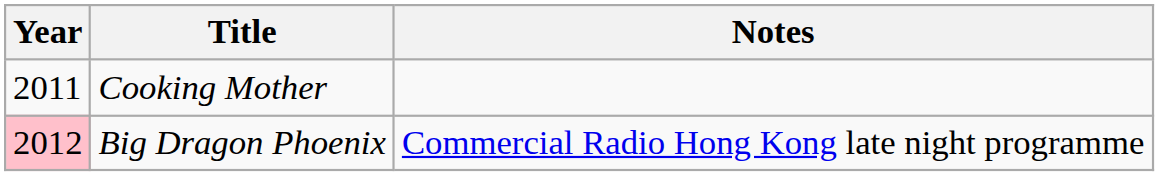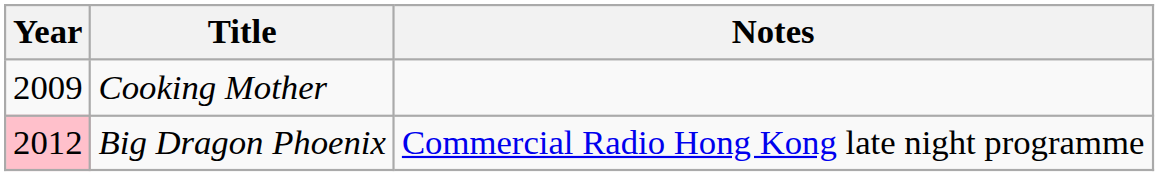 <table class="wikitable">
 <tr>
 <th>Year</th>
 <th>Title</th>
 <th>Notes</th>
 </tr>
 <tr>
-<td>2011</td>
+<td>2009</td>
 <td><em>Cooking Mother</em></td>
 <td></td>
 </tr>
 <tr>
 <td style="background: pink;">2012</td>
 <td><em>Big Dragon Phoenix</em></td>
 <td><a href='#'>Commercial Radio Hong Kong</a> late night programme</td>
 </tr>
 </table>
